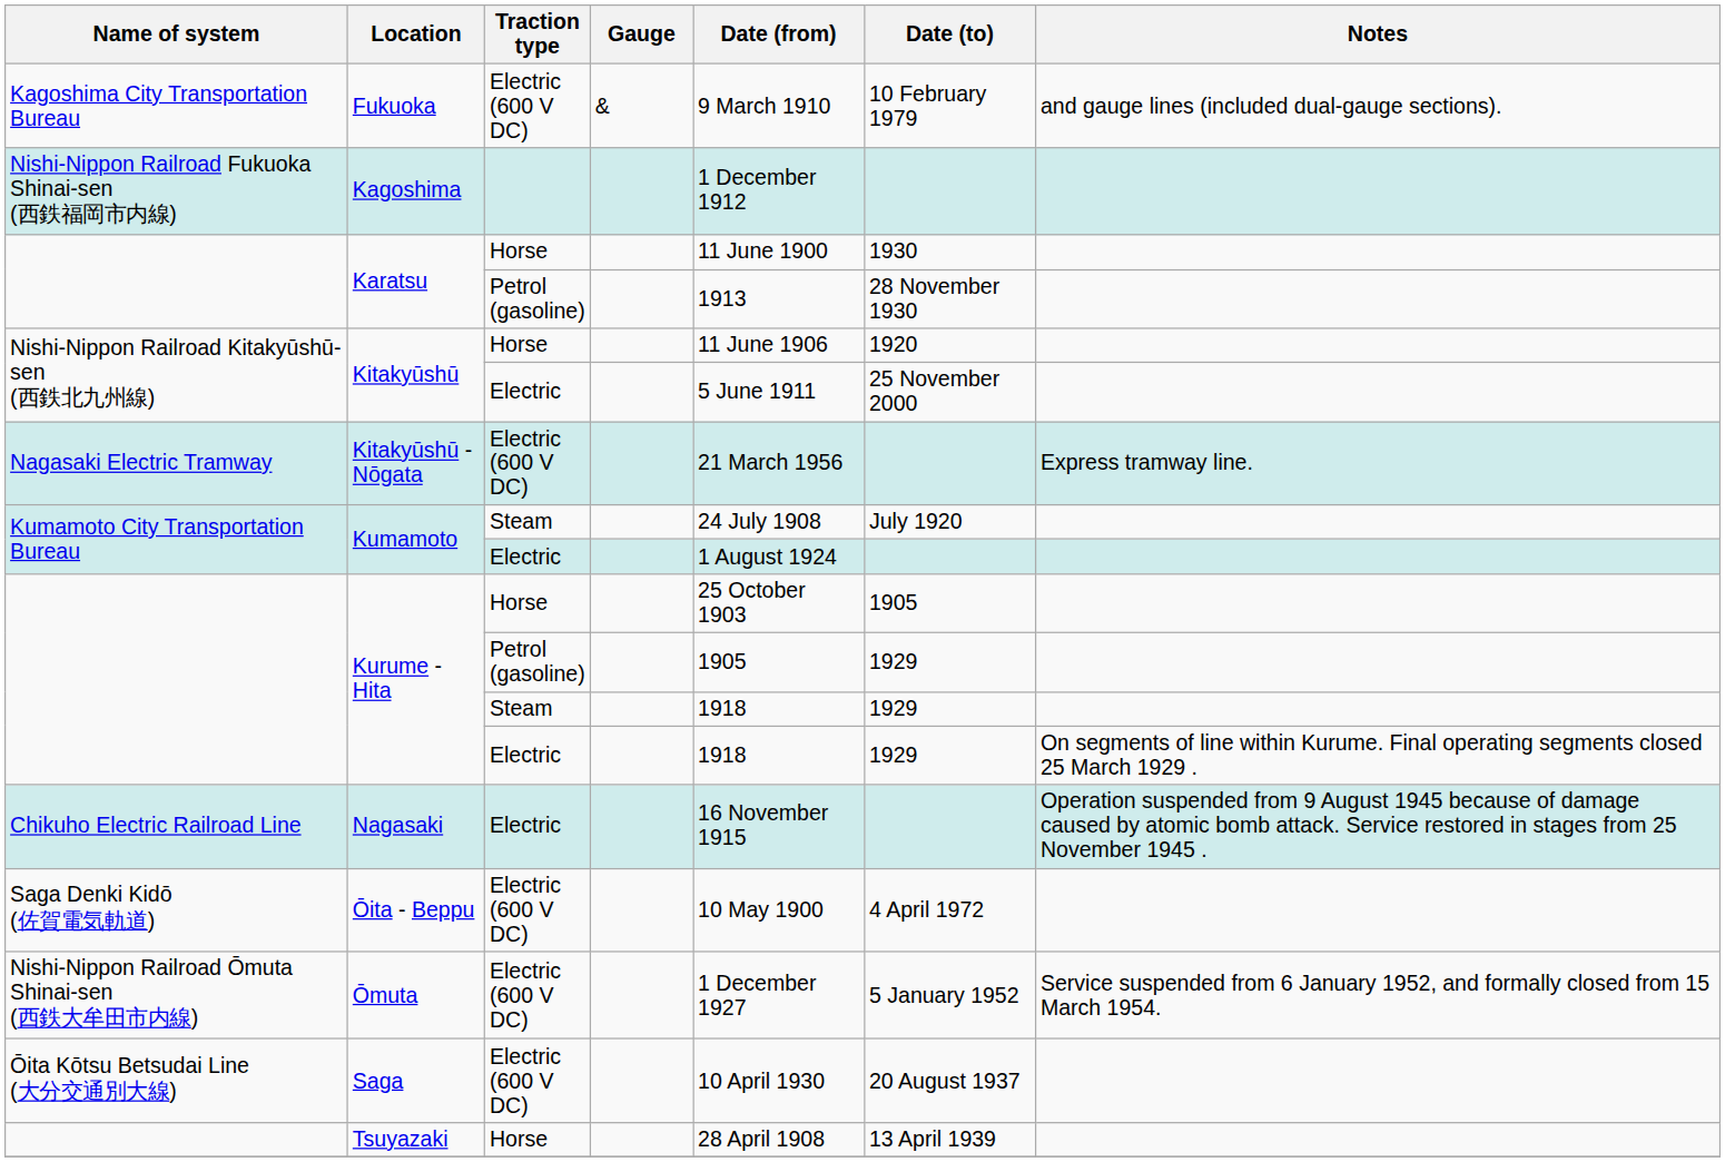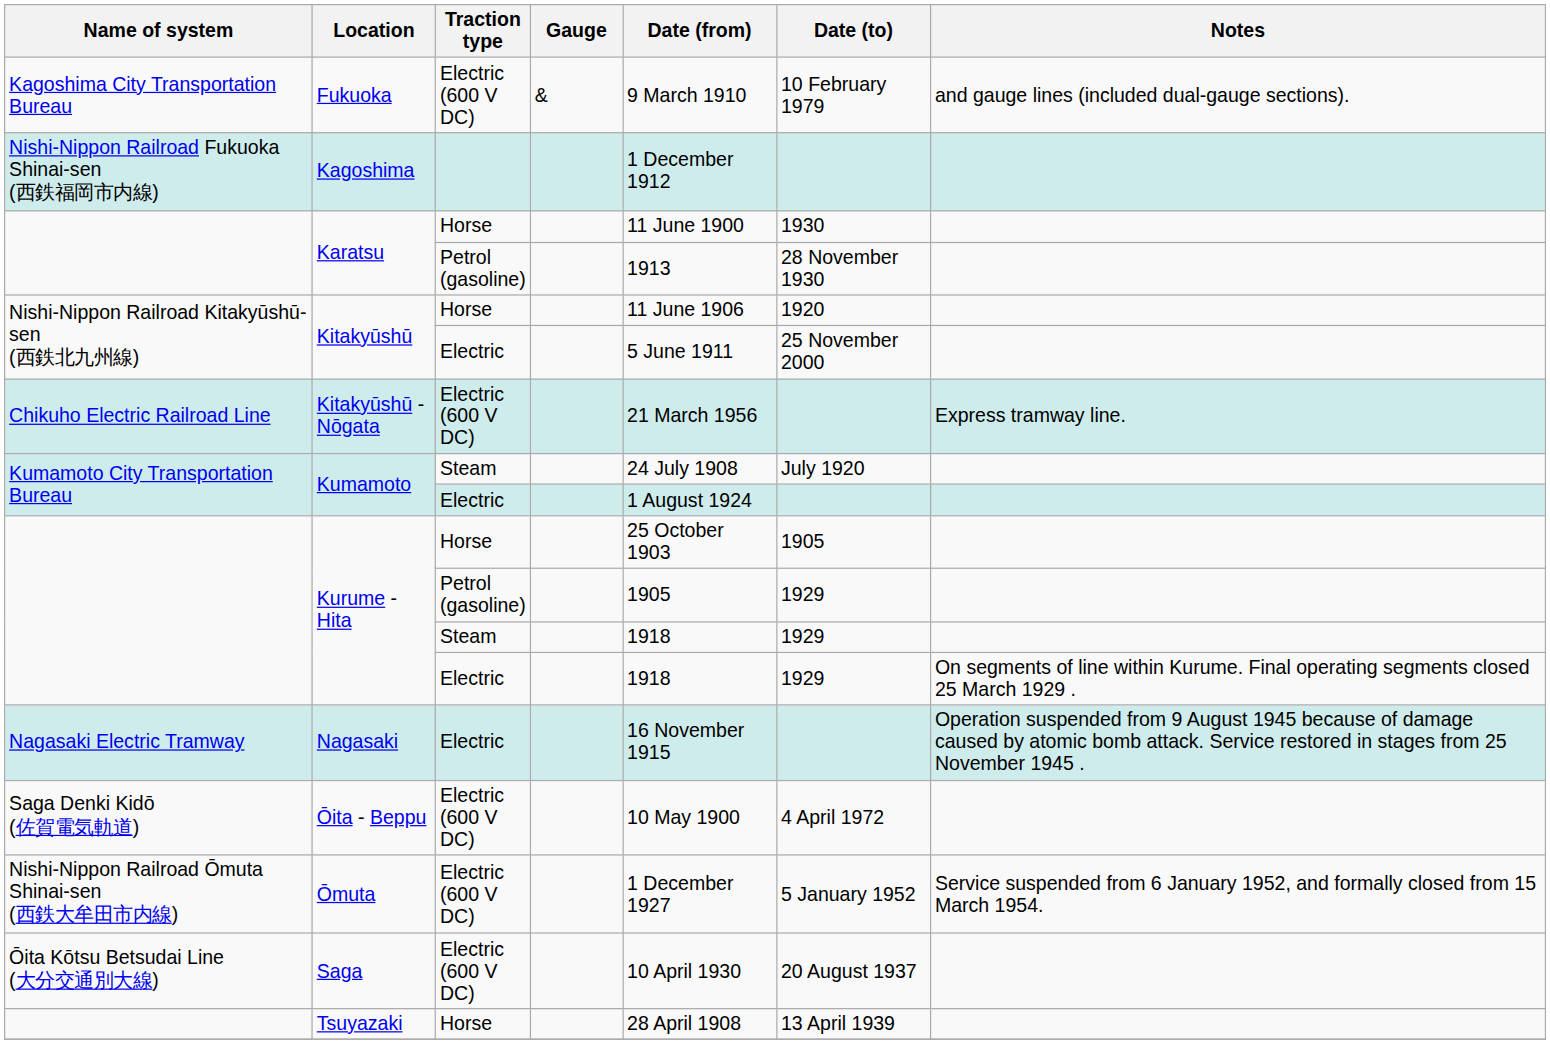 <table class="wikitable" width=100%>
 <tr>
 <th width="20%">Name of system</th>
 <th width="08%">Location</th>
 <th width="06%">Traction<br>type</th>
 <th width="06%">Gauge</th>
 <th width="10%">Date (from)</th>
 <th width="10%">Date (to)</th>
 <th width="40%">Notes</th>
 </tr>
 <tr>
 <td><a href='#'>Kagoshima City Transportation Bureau</a></td>
 <td><a href='#'>Fukuoka</a></td>
 <td>Electric<br>(600 V DC)</td>
 <td> & </td>
 <td>9 March 1910 </td>
 <td>10 February 1979 </td>
 <td> and  gauge lines (included dual-gauge sections).</td>
 </tr>
 <tr style="background:#CFECEC">
 <td><a href='#'>Nishi-Nippon Railroad</a> Fukuoka Shinai-sen<br>(西鉄福岡市内線)</td>
 <td><a href='#'>Kagoshima</a></td>
 <td></td>
 <td> </td>
 <td>1 December 1912 </td>
 <td> </td>
 <td> </td>
 </tr>
 <tr>
 <td rowspan="2"> </td>
 <td rowspan="2"><a href='#'>Karatsu</a> </td>
 <td>Horse</td>
 <td> </td>
 <td>11 June 1900 </td>
 <td>1930 </td>
 <td> </td>
 </tr>
 <tr>
 <td>Petrol (gasoline)</td>
 <td> </td>
 <td>1913 </td>
 <td>28 November 1930 </td>
 <td> </td>
 </tr>
 <tr>
 <td rowspan="2">Nishi-Nippon Railroad Kitakyūshū-sen<br>(西鉄北九州線)</td>
 <td rowspan="2"><a href='#'>Kitakyūshū</a></td>
 <td>Horse</td>
 <td> </td>
 <td>11 June 1906 </td>
 <td>1920 </td>
 <td> </td>
 </tr>
 <tr>
 <td>Electric</td>
 <td> </td>
 <td>5 June 1911 </td>
 <td>25 November 2000 </td>
 <td> </td>
 </tr>
 <tr style="background:#CFECEC">
-<td><a href='#'>Nagasaki Electric Tramway</a></td>
+<td><a href='#'>Chikuho Electric Railroad Line</a></td>
 <td><a href='#'>Kitakyūshū</a> - <a href='#'>Nōgata</a></td>
 <td>Electric<br>(600 V DC)</td>
 <td></td>
 <td>21 March 1956</td>
 <td> </td>
 <td>Express tramway line.</td>
 </tr>
 <tr>
 <td style="background:#CFECEC" rowspan="2"><a href='#'>Kumamoto City Transportation Bureau</a></td>
 <td style="background:#CFECEC" rowspan="2"><a href='#'>Kumamoto</a></td>
 <td>Steam</td>
 <td> </td>
 <td>24 July 1908 </td>
 <td>July 1920 </td>
 <td> </td>
 </tr>
 <tr>
 <td style="background:#CFECEC">Electric</td>
 <td style="background:#CFECEC"> </td>
 <td style="background:#CFECEC">1 August 1924 </td>
 <td style="background:#CFECEC"> </td>
 <td style="background:#CFECEC"> </td>
 </tr>
 <tr>
 <td rowspan="4"> </td>
 <td rowspan="4"><a href='#'>Kurume</a> - <a href='#'>Hita</a></td>
 <td>Horse</td>
 <td> </td>
 <td>25 October 1903 </td>
 <td>1905 </td>
 <td> </td>
 </tr>
 <tr>
 <td>Petrol (gasoline)</td>
 <td> </td>
 <td>1905 </td>
 <td>1929 </td>
 <td> </td>
 </tr>
 <tr>
 <td>Steam</td>
 <td> </td>
 <td>1918 </td>
 <td>1929 </td>
 <td> </td>
 </tr>
 <tr>
 <td>Electric</td>
 <td> </td>
 <td>1918 </td>
 <td>1929 </td>
 <td>On segments of line within Kurume. Final operating segments closed 25 March 1929 .</td>
 </tr>
 <tr style="background:#CFECEC">
-<td><a href='#'>Chikuho Electric Railroad Line</a></td>
+<td><a href='#'>Nagasaki Electric Tramway</a></td>
 <td><a href='#'>Nagasaki</a></td>
 <td>Electric</td>
 <td> </td>
 <td>16 November 1915 </td>
 <td> </td>
 <td>Operation suspended from 9 August 1945 because of damage caused by atomic bomb attack. Service restored in stages from 25 November 1945 .</td>
 </tr>
 <tr>
 <td>Saga Denki Kidō<br>(<a href='#'>佐賀電気軌道</a>)</td>
 <td><a href='#'>Ōita</a> - <a href='#'>Beppu</a></td>
 <td>Electric<br>(600 V DC)</td>
 <td></td>
 <td>10 May 1900 </td>
 <td>4 April 1972</td>
 <td> </td>
 </tr>
 <tr>
 <td>Nishi-Nippon Railroad Ōmuta Shinai-sen<br>(<a href='#'>西鉄大牟田市内線</a>)</td>
 <td><a href='#'>Ōmuta</a></td>
 <td>Electric<br>(600 V DC)</td>
 <td></td>
 <td>1 December 1927</td>
 <td>5 January 1952</td>
 <td>Service suspended from 6 January 1952, and formally closed from 15 March 1954.</td>
 </tr>
 <tr>
 <td>Ōita Kōtsu Betsudai Line<br>(<a href='#'>大分交通別大線</a>)</td>
 <td><a href='#'>Saga</a> </td>
 <td>Electric<br>(600 V DC)</td>
 <td></td>
 <td>10 April 1930</td>
 <td>20 August 1937</td>
 <td> </td>
 </tr>
 <tr>
 <td> </td>
 <td><a href='#'>Tsuyazaki</a></td>
 <td>Horse</td>
 <td> </td>
 <td>28 April 1908 </td>
 <td>13 April 1939 </td>
 <td> </td>
 </tr>
 <tr>
 </tr>
 </table>
